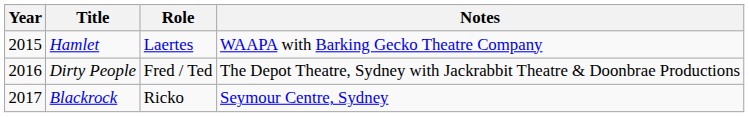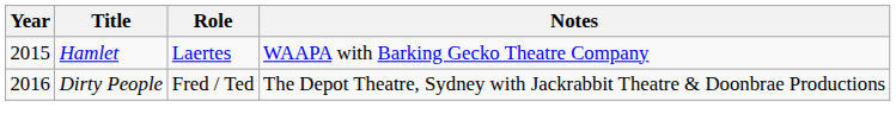 <table class="wikitable sortable">
 <tr>
 <th>Year</th>
 <th>Title</th>
 <th>Role</th>
 <th class="unsortable">Notes</th>
 </tr>
 <tr>
 <td>2015</td>
 <td><em><a href='#'>Hamlet</a></em></td>
 <td><a href='#'>Laertes</a></td>
 <td><a href='#'>WAAPA</a> with <a href='#'>Barking Gecko Theatre Company</a></td>
 </tr>
 <tr>
 <td>2016</td>
 <td><em>Dirty People</em></td>
 <td>Fred / Ted</td>
 <td>The Depot Theatre, Sydney with Jackrabbit Theatre & Doonbrae Productions</td>
 </tr>
-<tr>
-<td>2017</td>
-<td><em><a href='#'>Blackrock</a></em></td>
-<td>Ricko</td>
-<td><a href='#'>Seymour Centre, Sydney</a></td>
-</tr>
 </table>
